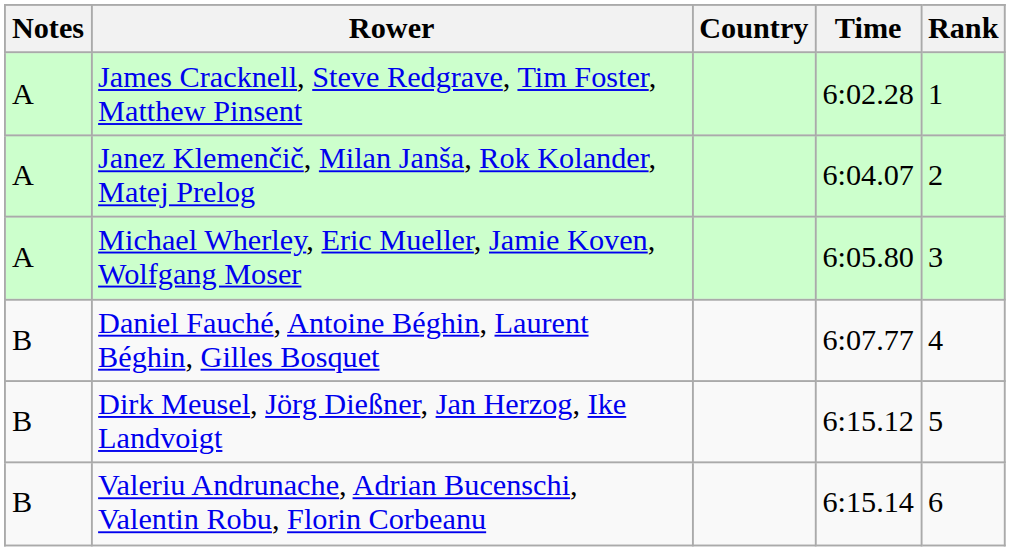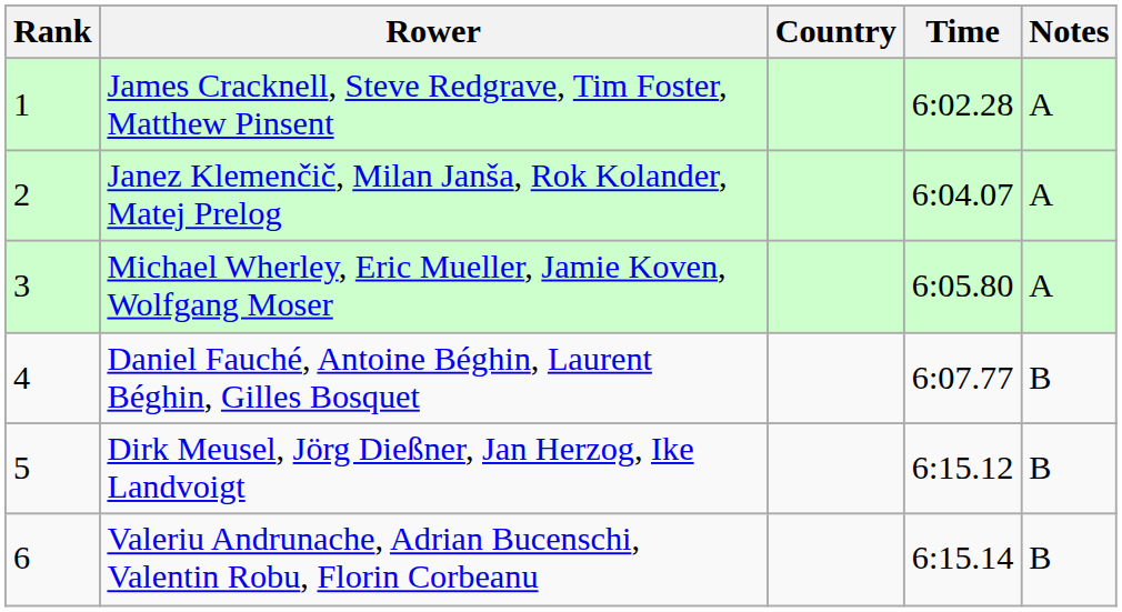 <table class="wikitable sortable" width=60%>
 <tr>
-<th>Notes</th>
+<th>Rank</th>
 <th>Rower</th>
 <th>Country</th>
 <th>Time</th>
-<th>Rank</th>
+<th>Notes</th>
 </tr>
 <tr bgcolor=ccffcc>
-<td>A</td>
+<td>1</td>
 <td><a href='#'>James Cracknell</a>, <a href='#'>Steve Redgrave</a>, <a href='#'>Tim Foster</a>, <a href='#'>Matthew Pinsent</a></td>
 <td></td>
 <td>6:02.28</td>
-<td>1</td>
+<td>A</td>
 </tr>
 <tr bgcolor=ccffcc>
-<td>A</td>
+<td>2</td>
 <td><a href='#'>Janez Klemenčič</a>, <a href='#'>Milan Janša</a>, <a href='#'>Rok Kolander</a>, <a href='#'>Matej Prelog</a></td>
 <td></td>
 <td>6:04.07</td>
-<td>2</td>
+<td>A</td>
 </tr>
 <tr bgcolor=ccffcc>
-<td>A</td>
+<td>3</td>
 <td><a href='#'>Michael Wherley</a>, <a href='#'>Eric Mueller</a>, <a href='#'>Jamie Koven</a>, <a href='#'>Wolfgang Moser</a></td>
 <td></td>
 <td>6:05.80</td>
-<td>3</td>
+<td>A</td>
 </tr>
 <tr>
-<td>B</td>
+<td>4</td>
 <td><a href='#'>Daniel Fauché</a>, <a href='#'>Antoine Béghin</a>, <a href='#'>Laurent Béghin</a>, <a href='#'>Gilles Bosquet</a></td>
 <td></td>
 <td>6:07.77</td>
-<td>4</td>
+<td>B</td>
 </tr>
 <tr>
-<td>B</td>
+<td>5</td>
 <td><a href='#'>Dirk Meusel</a>, <a href='#'>Jörg Dießner</a>, <a href='#'>Jan Herzog</a>, <a href='#'>Ike Landvoigt</a></td>
 <td></td>
 <td>6:15.12</td>
-<td>5</td>
+<td>B</td>
 </tr>
 <tr>
-<td>B</td>
+<td>6</td>
 <td><a href='#'>Valeriu Andrunache</a>, <a href='#'>Adrian Bucenschi</a>, <a href='#'>Valentin Robu</a>, <a href='#'>Florin Corbeanu</a></td>
 <td></td>
 <td>6:15.14</td>
-<td>6</td>
+<td>B</td>
 </tr>
 </table>
